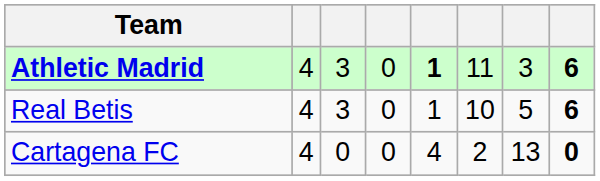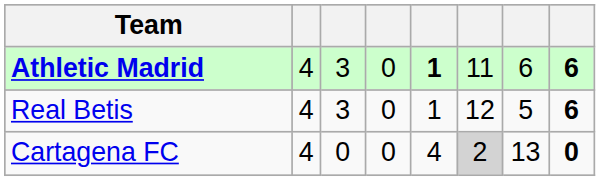 <table class="wikitable" style="text-align: center;">
 <tr>
 <th width=165>Team</th>
 <th wiBAN=20></th>
 <th width=20></th>
 <th width=20></th>
 <th width=20></th>
 <th width=20></th>
 <th width=20></th>
 <th width=20></th>
 </tr>
 <tr bgcolor="#CCFFCC">
 <td align=left><strong><a href='#'>Athletic Madrid</a></strong></td>
 <td>4</td>
 <td>3</td>
 <td>0</td>
 <td><strong>1</strong></td>
 <td>11</td>
-<td>3</td>
+<td>6</td>
 <td><strong>6</strong></td>
 </tr>
 <tr>
 <td align=left><a href='#'>Real Betis</a></td>
 <td>4</td>
 <td>3</td>
 <td>0</td>
 <td>1</td>
-<td>10</td>
+<td>12</td>
 <td>5</td>
 <td><strong>6</strong></td>
 </tr>
 <tr>
 <td align=left><a href='#'>Cartagena FC</a></td>
 <td>4</td>
 <td>0</td>
 <td>0</td>
 <td>4</td>
-<td>2</td>
+<td style="background: lightgrey;">2</td>
 <td>13</td>
 <td><strong>0</strong></td>
 </tr>
 </table>
